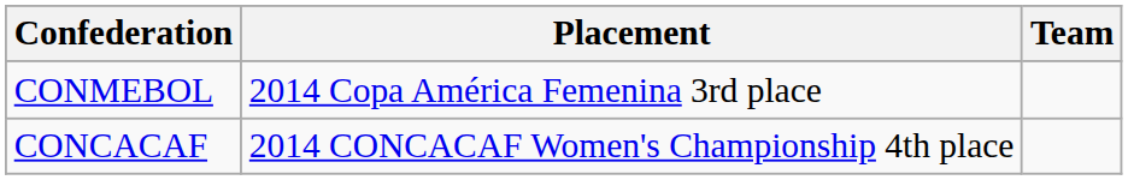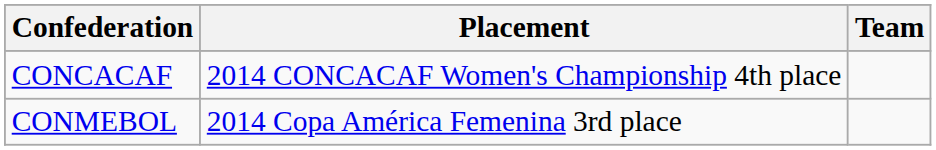 <table class=wikitable>
 <tr>
 <th>Confederation</th>
 <th>Placement</th>
 <th>Team</th>
 </tr>
 <tr>
+<td><a href='#'>CONCACAF</a></td>
+<td><a href='#'>2014 CONCACAF Women's Championship</a> 4th place</td>
+<td></td>
+</tr>
+<tr>
 <td><a href='#'>CONMEBOL</a></td>
 <td><a href='#'>2014 Copa América Femenina</a> 3rd place</td>
 <td></td>
 </tr>
-<tr>
-<td><a href='#'>CONCACAF</a></td>
-<td><a href='#'>2014 CONCACAF Women's Championship</a> 4th place</td>
-<td></td>
-</tr>
 </table>
